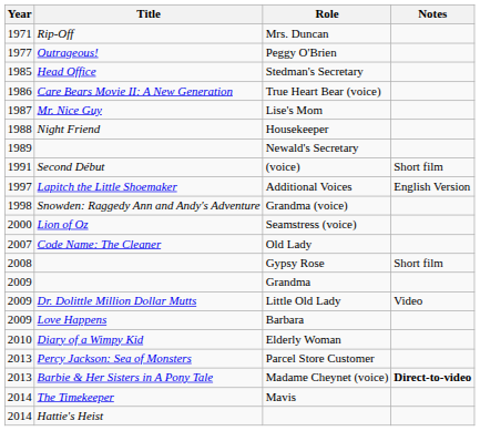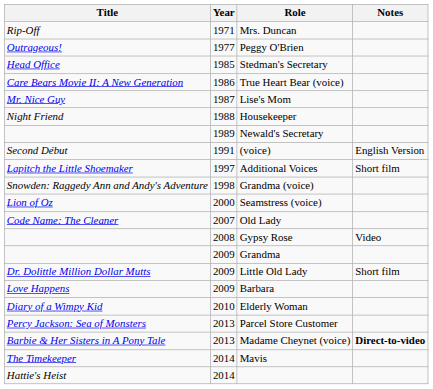 <table class="wikitable sortable">
 <tr>
+<th>Title</th>
 <th>Year</th>
-<th>Title</th>
 <th>Role</th>
 <th class="unsortable">Notes</th>
 </tr>
 <tr>
+<td><em>Rip-Off</em></td>
 <td>1971</td>
-<td><em>Rip-Off</em></td>
 <td>Mrs. Duncan</td>
 <td></td>
 </tr>
 <tr>
+<td><em><a href='#'>Outrageous!</a></em></td>
 <td>1977</td>
-<td><em><a href='#'>Outrageous!</a></em></td>
 <td>Peggy O'Brien</td>
 <td></td>
 </tr>
 <tr>
+<td><em><a href='#'>Head Office</a></em></td>
 <td>1985</td>
-<td><em><a href='#'>Head Office</a></em></td>
 <td>Stedman's Secretary</td>
 <td></td>
 </tr>
 <tr>
+<td><em><a href='#'>Care Bears Movie II: A New Generation</a></em></td>
 <td>1986</td>
-<td><em><a href='#'>Care Bears Movie II: A New Generation</a></em></td>
 <td>True Heart Bear (voice)</td>
 <td></td>
 </tr>
 <tr>
+<td><em><a href='#'>Mr. Nice Guy</a></em></td>
 <td>1987</td>
-<td><em><a href='#'>Mr. Nice Guy</a></em></td>
 <td>Lise's Mom</td>
 <td></td>
 </tr>
 <tr>
+<td><em>Night Friend</em></td>
 <td>1988</td>
-<td><em>Night Friend</em></td>
 <td>Housekeeper</td>
 <td></td>
 </tr>
 <tr>
+<td><em></em></td>
 <td>1989</td>
-<td><em></em></td>
 <td>Newald's Secretary</td>
 <td></td>
 </tr>
 <tr>
+<td><em>Second Début</em></td>
 <td>1991</td>
-<td><em>Second Début</em></td>
 <td>(voice)</td>
+<td>English Version</td>
+</tr>
+<tr>
+<td><em><a href='#'>Lapitch the Little Shoemaker</a></em></td>
+<td>1997</td>
+<td>Additional Voices</td>
 <td>Short film</td>
 </tr>
 <tr>
-<td>1997</td>
-<td><em><a href='#'>Lapitch the Little Shoemaker</a></em></td>
-<td>Additional Voices</td>
-<td>English Version</td>
-</tr>
-<tr>
+<td><em>Snowden: Raggedy Ann and Andy's Adventure</em></td>
 <td>1998</td>
-<td><em>Snowden: Raggedy Ann and Andy's Adventure</em></td>
 <td>Grandma (voice)</td>
 <td></td>
 </tr>
 <tr>
+<td><em><a href='#'>Lion of Oz</a></em></td>
 <td>2000</td>
-<td><em><a href='#'>Lion of Oz</a></em></td>
 <td>Seamstress (voice)</td>
 <td></td>
 </tr>
 <tr>
+<td><em><a href='#'>Code Name: The Cleaner</a></em></td>
 <td>2007</td>
-<td><em><a href='#'>Code Name: The Cleaner</a></em></td>
 <td>Old Lady</td>
 <td></td>
 </tr>
 <tr>
+<td><em></em></td>
 <td>2008</td>
-<td><em></em></td>
 <td>Gypsy Rose</td>
-<td>Short film</td>
+<td>Video</td>
 </tr>
 <tr>
+<td><em></em></td>
 <td>2009</td>
-<td><em></em></td>
 <td>Grandma</td>
 <td></td>
 </tr>
 <tr>
+<td><em><a href='#'>Dr. Dolittle Million Dollar Mutts</a></em></td>
 <td>2009</td>
-<td><em><a href='#'>Dr. Dolittle Million Dollar Mutts</a></em></td>
 <td>Little Old Lady</td>
-<td>Video</td>
+<td>Short film</td>
 </tr>
 <tr>
+<td><em><a href='#'>Love Happens</a></em></td>
 <td>2009</td>
-<td><em><a href='#'>Love Happens</a></em></td>
 <td>Barbara</td>
 <td></td>
 </tr>
 <tr>
+<td><em><a href='#'>Diary of a Wimpy Kid</a></em></td>
 <td>2010</td>
-<td><em><a href='#'>Diary of a Wimpy Kid</a></em></td>
 <td>Elderly Woman</td>
 <td></td>
 </tr>
 <tr>
+<td><em><a href='#'>Percy Jackson: Sea of Monsters</a></em></td>
 <td>2013</td>
-<td><em><a href='#'>Percy Jackson: Sea of Monsters</a></em></td>
 <td>Parcel Store Customer</td>
 <td></td>
 </tr>
 <tr>
+<td><em><a href='#'>Barbie & Her Sisters in A Pony Tale</a></em></td>
 <td>2013</td>
-<td><em><a href='#'>Barbie & Her Sisters in A Pony Tale</a></em></td>
 <td>Madame Cheynet (voice)</td>
 <td><strong>Direct-to-video</strong></td>
 </tr>
 <tr>
+<td><em><a href='#'>The Timekeeper</a></em></td>
 <td>2014</td>
-<td><em><a href='#'>The Timekeeper</a></em></td>
 <td>Mavis</td>
 <td></td>
 </tr>
 <tr>
+<td><em>Hattie's Heist</em></td>
 <td>2014</td>
-<td><em>Hattie's Heist</em></td>
 <td></td>
 <td></td>
 </tr>
 </table>
